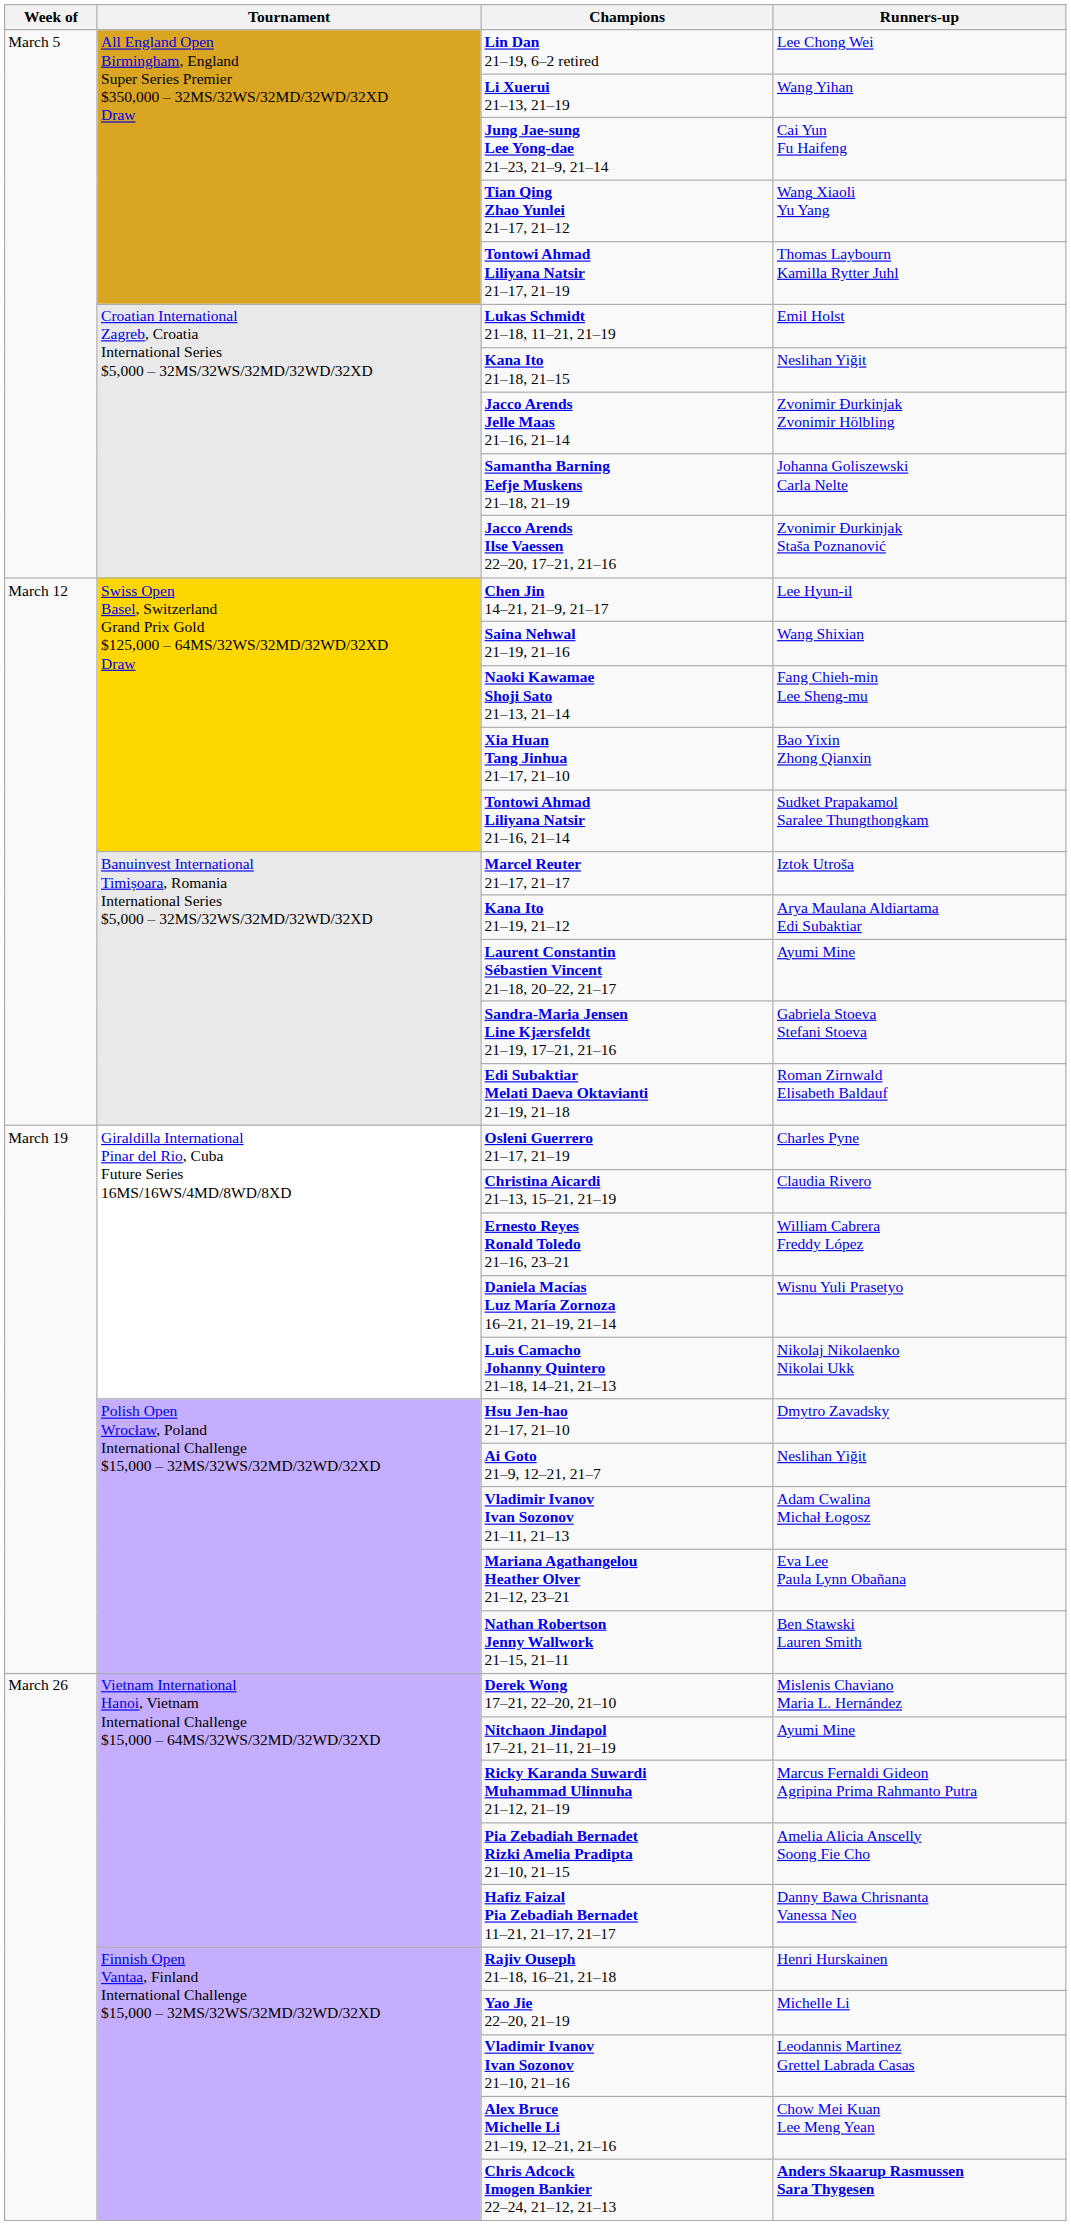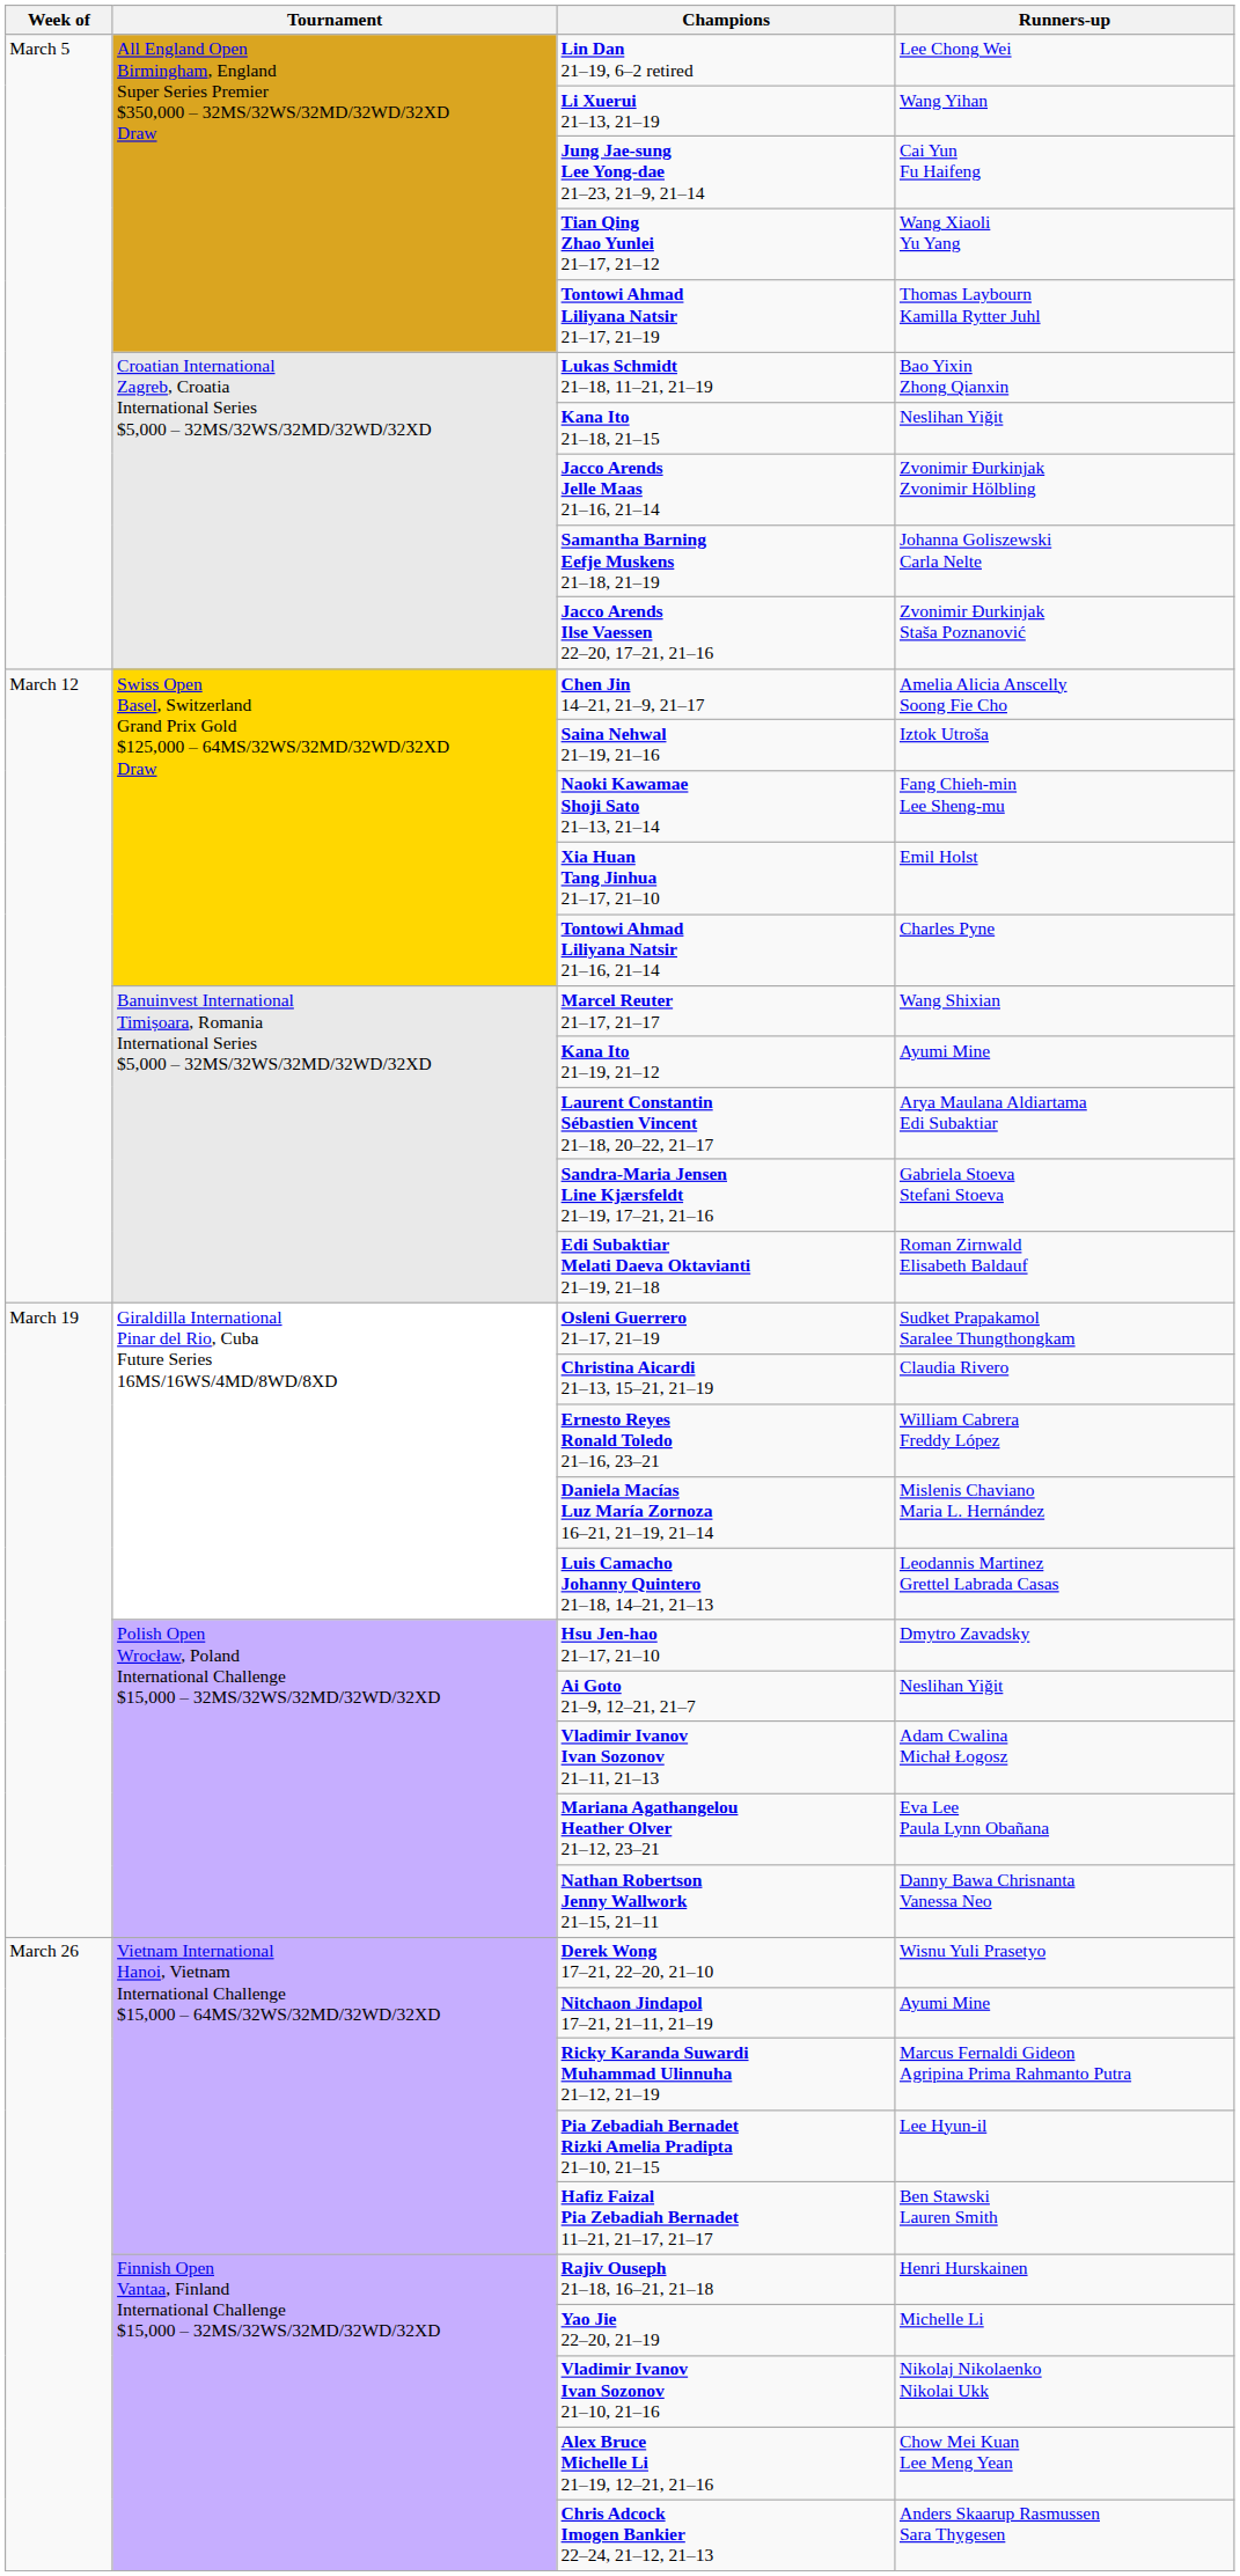 <table class=wikitable style=font-size:85%>
 <tr>
 <th width=75>Week of</th>
 <th width=330>Tournament</th>
 <th width=250>Champions</th>
 <th width=250>Runners-up</th>
 </tr>
 <tr valign=top>
 <td rowspan=10>March 5</td>
 <td style="background:#DAA520;" rowspan="5"><a href='#'>All England Open</a><br><a href='#'>Birmingham</a>, England<br>Super Series Premier<br>$350,000 – 32MS/32WS/32MD/32WD/32XD<br><a href='#'>Draw</a></td>
 <td> <strong><a href='#'>Lin Dan</a></strong><br>21–19, 6–2 retired</td>
 <td> <a href='#'>Lee Chong Wei</a></td>
 </tr>
 <tr valign=top>
 <td> <strong><a href='#'>Li Xuerui</a></strong><br>21–13, 21–19</td>
 <td> <a href='#'>Wang Yihan</a></td>
 </tr>
 <tr valign=top>
 <td> <strong><a href='#'>Jung Jae-sung</a><br> <a href='#'>Lee Yong-dae</a></strong><br>21–23, 21–9, 21–14</td>
 <td> <a href='#'>Cai Yun</a><br> <a href='#'>Fu Haifeng</a></td>
 </tr>
 <tr valign=top>
 <td> <strong><a href='#'>Tian Qing</a><br> <a href='#'>Zhao Yunlei</a></strong><br>21–17, 21–12</td>
 <td> <a href='#'>Wang Xiaoli</a><br> <a href='#'>Yu Yang</a></td>
 </tr>
 <tr valign=top>
 <td> <strong><a href='#'>Tontowi Ahmad</a><br> <a href='#'>Liliyana Natsir</a></strong><br>21–17, 21–19</td>
 <td> <a href='#'>Thomas Laybourn</a><br> <a href='#'>Kamilla Rytter Juhl</a></td>
 </tr>
 <tr valign=top>
 <td style="background:#E9E9E9;" rowspan="5"><a href='#'>Croatian International</a><br><a href='#'>Zagreb</a>, Croatia<br>International Series<br>$5,000 – 32MS/32WS/32MD/32WD/32XD</td>
 <td> <strong><a href='#'>Lukas Schmidt</a></strong><br>21–18, 11–21, 21–19</td>
-<td> <a href='#'>Emil Holst</a></td>
+<td> <a href='#'>Bao Yixin</a><br> <a href='#'>Zhong Qianxin</a></td>
 </tr>
 <tr valign=top>
 <td> <strong><a href='#'>Kana Ito</a></strong><br>21–18, 21–15</td>
 <td> <a href='#'>Neslihan Yiğit</a></td>
 </tr>
 <tr valign=top>
 <td> <strong><a href='#'>Jacco Arends</a><br> <a href='#'>Jelle Maas</a></strong><br>21–16, 21–14</td>
 <td> <a href='#'>Zvonimir Đurkinjak</a><br> <a href='#'>Zvonimir Hölbling</a></td>
 </tr>
 <tr valign=top>
 <td> <strong><a href='#'>Samantha Barning</a><br> <a href='#'>Eefje Muskens</a></strong><br>21–18, 21–19</td>
 <td> <a href='#'>Johanna Goliszewski</a> <br> <a href='#'>Carla Nelte</a></td>
 </tr>
 <tr valign=top>
 <td> <strong><a href='#'>Jacco Arends</a><br> <a href='#'>Ilse Vaessen</a></strong><br>22–20, 17–21, 21–16</td>
 <td> <a href='#'>Zvonimir Đurkinjak</a><br> <a href='#'>Staša Poznanović</a></td>
 </tr>
 <tr valign=top>
 <td rowspan=10>March 12</td>
 <td style="background:#FFD700;" rowspan="5"><a href='#'>Swiss Open</a><br><a href='#'>Basel</a>, Switzerland<br>Grand Prix Gold<br>$125,000 – 64MS/32WS/32MD/32WD/32XD<br><a href='#'>Draw</a></td>
 <td> <strong><a href='#'>Chen Jin</a></strong><br>14–21, 21–9, 21–17</td>
-<td> <a href='#'>Lee Hyun-il</a></td>
+<td> <a href='#'>Amelia Alicia Anscelly</a><br> <a href='#'>Soong Fie Cho</a></td>
 </tr>
 <tr valign=top>
 <td> <strong><a href='#'>Saina Nehwal</a></strong><br>21–19, 21–16</td>
-<td> <a href='#'>Wang Shixian</a></td>
+<td> <a href='#'>Iztok Utroša</a></td>
 </tr>
 <tr valign=top>
 <td> <strong><a href='#'>Naoki Kawamae</a><br> <a href='#'>Shoji Sato</a></strong><br>21–13, 21–14</td>
 <td> <a href='#'>Fang Chieh-min</a><br> <a href='#'>Lee Sheng-mu</a></td>
 </tr>
 <tr valign=top>
 <td> <strong><a href='#'>Xia Huan</a><br> <a href='#'>Tang Jinhua</a></strong><br>21–17, 21–10</td>
-<td> <a href='#'>Bao Yixin</a><br> <a href='#'>Zhong Qianxin</a></td>
+<td> <a href='#'>Emil Holst</a></td>
 </tr>
 <tr valign=top>
 <td> <strong><a href='#'>Tontowi Ahmad</a><br> <a href='#'>Liliyana Natsir</a></strong><br>21–16, 21–14</td>
-<td> <a href='#'>Sudket Prapakamol</a><br> <a href='#'>Saralee Thungthongkam</a></td>
+<td> <a href='#'>Charles Pyne</a></td>
 </tr>
 <tr valign=top>
 <td style="background:#e9e9e9;" rowspan="5"><a href='#'>Banuinvest International</a><br><a href='#'>Timișoara</a>, Romania<br>International Series<br>$5,000 – 32MS/32WS/32MD/32WD/32XD</td>
 <td> <strong><a href='#'>Marcel Reuter</a></strong><br>21–17, 21–17</td>
-<td> <a href='#'>Iztok Utroša</a></td>
+<td> <a href='#'>Wang Shixian</a></td>
 </tr>
 <tr valign=top>
 <td> <strong><a href='#'>Kana Ito</a></strong><br>21–19, 21–12</td>
-<td> <a href='#'>Arya Maulana Aldiartama</a><br> <a href='#'>Edi Subaktiar</a></td>
+<td> <a href='#'>Ayumi Mine</a></td>
 </tr>
 <tr valign=top>
 <td> <strong><a href='#'>Laurent Constantin</a><br> <a href='#'>Sébastien Vincent</a></strong><br>21–18, 20–22, 21–17</td>
-<td> <a href='#'>Ayumi Mine</a></td>
+<td> <a href='#'>Arya Maulana Aldiartama</a><br> <a href='#'>Edi Subaktiar</a></td>
 </tr>
 <tr valign=top>
 <td> <strong><a href='#'>Sandra-Maria Jensen</a><br> <a href='#'>Line Kjærsfeldt</a></strong><br>21–19, 17–21, 21–16</td>
 <td> <a href='#'>Gabriela Stoeva</a><br> <a href='#'>Stefani Stoeva</a></td>
 </tr>
 <tr valign=top>
 <td> <strong><a href='#'>Edi Subaktiar</a><br> <a href='#'>Melati Daeva Oktavianti</a></strong><br>21–19, 21–18</td>
 <td> <a href='#'>Roman Zirnwald</a><br> <a href='#'>Elisabeth Baldauf</a></td>
 </tr>
 <tr valign=top>
 <td rowspan=10>March 19</td>
 <td style="background:#ffffff;" rowspan="5"><a href='#'>Giraldilla International</a><br><a href='#'>Pinar del Rio</a>, Cuba<br>Future Series<br>16MS/16WS/4MD/8WD/8XD</td>
 <td> <strong><a href='#'>Osleni Guerrero</a></strong><br>21–17, 21–19</td>
-<td> <a href='#'>Charles Pyne</a></td>
+<td> <a href='#'>Sudket Prapakamol</a><br> <a href='#'>Saralee Thungthongkam</a></td>
 </tr>
 <tr valign=top>
 <td> <strong><a href='#'>Christina Aicardi</a></strong><br>21–13, 15–21, 21–19</td>
 <td> <a href='#'>Claudia Rivero</a></td>
 </tr>
 <tr valign=top>
 <td> <strong><a href='#'>Ernesto Reyes</a><br> <a href='#'>Ronald Toledo</a></strong><br>21–16, 23–21</td>
 <td> <a href='#'>William Cabrera</a><br> <a href='#'>Freddy López</a></td>
 </tr>
 <tr valign=top>
 <td> <strong><a href='#'>Daniela Macías</a><br> <a href='#'>Luz María Zornoza</a></strong><br>16–21, 21–19, 21–14</td>
-<td> <a href='#'>Wisnu Yuli Prasetyo</a></td>
+<td> <a href='#'>Mislenis Chaviano</a><br> <a href='#'>Maria L. Hernández</a></td>
 </tr>
 <tr valign=top>
 <td> <strong><a href='#'>Luis Camacho</a><br> <a href='#'>Johanny Quintero</a></strong><br>21–18, 14–21, 21–13</td>
-<td> <a href='#'>Nikolaj Nikolaenko</a><br> <a href='#'>Nikolai Ukk</a></td>
+<td> <a href='#'>Leodannis Martinez</a><br> <a href='#'>Grettel Labrada Casas</a></td>
 </tr>
 <tr valign=top>
 <td style="background:#C6AEFF;" rowspan="5"><a href='#'>Polish Open</a><br><a href='#'>Wrocław</a>, Poland<br>International Challenge<br>$15,000 – 32MS/32WS/32MD/32WD/32XD</td>
 <td> <strong><a href='#'>Hsu Jen-hao</a></strong><br>21–17, 21–10</td>
 <td> <a href='#'>Dmytro Zavadsky</a></td>
 </tr>
 <tr valign=top>
 <td> <strong><a href='#'>Ai Goto</a></strong><br>21–9, 12–21, 21–7</td>
 <td> <a href='#'>Neslihan Yiğit</a></td>
 </tr>
 <tr valign=top>
 <td> <strong><a href='#'>Vladimir Ivanov</a><br> <a href='#'>Ivan Sozonov</a></strong><br>21–11, 21–13</td>
 <td> <a href='#'>Adam Cwalina</a><br> <a href='#'>Michał Łogosz</a></td>
 </tr>
 <tr valign=top>
 <td> <strong><a href='#'>Mariana Agathangelou</a><br> <a href='#'>Heather Olver</a></strong><br>21–12, 23–21</td>
 <td> <a href='#'>Eva Lee</a><br> <a href='#'>Paula Lynn Obañana</a></td>
 </tr>
 <tr valign=top>
 <td> <strong><a href='#'>Nathan Robertson</a><br> <a href='#'>Jenny Wallwork</a></strong><br>21–15, 21–11</td>
-<td> <a href='#'>Ben Stawski</a><br> <a href='#'>Lauren Smith</a></td>
+<td> <a href='#'>Danny Bawa Chrisnanta</a><br> <a href='#'>Vanessa Neo</a></td>
 </tr>
 <tr valign=top>
 <td rowspan=10>March 26</td>
 <td style="background:#C6AEFF;" rowspan="5"><a href='#'>Vietnam International</a><br><a href='#'>Hanoi</a>, Vietnam<br>International Challenge<br>$15,000 – 64MS/32WS/32MD/32WD/32XD</td>
 <td> <strong><a href='#'>Derek Wong</a></strong><br>17–21, 22–20, 21–10</td>
-<td> <a href='#'>Mislenis Chaviano</a><br> <a href='#'>Maria L. Hernández</a></td>
+<td> <a href='#'>Wisnu Yuli Prasetyo</a></td>
 </tr>
 <tr valign=top>
 <td> <strong><a href='#'>Nitchaon Jindapol</a></strong><br>17–21, 21–11, 21–19</td>
 <td> <a href='#'>Ayumi Mine</a></td>
 </tr>
 <tr valign=top>
 <td> <strong><a href='#'>Ricky Karanda Suwardi</a><br> <a href='#'>Muhammad Ulinnuha</a></strong><br>21–12, 21–19</td>
 <td> <a href='#'>Marcus Fernaldi Gideon</a><br> <a href='#'>Agripina Prima Rahmanto Putra</a></td>
 </tr>
 <tr valign=top>
 <td> <strong><a href='#'>Pia Zebadiah Bernadet</a><br> <a href='#'>Rizki Amelia Pradipta</a></strong><br>21–10, 21–15</td>
-<td> <a href='#'>Amelia Alicia Anscelly</a><br> <a href='#'>Soong Fie Cho</a></td>
+<td> <a href='#'>Lee Hyun-il</a></td>
 </tr>
 <tr valign=top>
 <td> <strong><a href='#'>Hafiz Faizal</a><br> <a href='#'>Pia Zebadiah Bernadet</a></strong><br>11–21, 21–17, 21–17</td>
-<td> <a href='#'>Danny Bawa Chrisnanta</a><br> <a href='#'>Vanessa Neo</a></td>
+<td> <a href='#'>Ben Stawski</a><br> <a href='#'>Lauren Smith</a></td>
 </tr>
 <tr valign=top>
 <td style="background:#C6AEFF;" rowspan="5"><a href='#'>Finnish Open</a><br><a href='#'>Vantaa</a>, Finland<br>International Challenge<br>$15,000 – 32MS/32WS/32MD/32WD/32XD</td>
 <td> <strong><a href='#'>Rajiv Ouseph</a></strong><br>21–18, 16–21, 21–18</td>
 <td> <a href='#'>Henri Hurskainen</a></td>
 </tr>
 <tr valign=top>
 <td> <strong><a href='#'>Yao Jie</a></strong><br>22–20, 21–19</td>
 <td> <a href='#'>Michelle Li</a></td>
 </tr>
 <tr valign=top>
 <td> <strong><a href='#'>Vladimir Ivanov</a><br> <a href='#'>Ivan Sozonov</a></strong><br>21–10, 21–16</td>
-<td> <a href='#'>Leodannis Martinez</a><br> <a href='#'>Grettel Labrada Casas</a></td>
+<td> <a href='#'>Nikolaj Nikolaenko</a><br> <a href='#'>Nikolai Ukk</a></td>
 </tr>
 <tr valign=top>
 <td> <strong><a href='#'>Alex Bruce</a><br> <a href='#'>Michelle Li</a></strong><br>21–19, 12–21, 21–16</td>
 <td> <a href='#'>Chow Mei Kuan</a><br> <a href='#'>Lee Meng Yean</a></td>
 </tr>
 <tr valign=top>
 <td> <strong><a href='#'>Chris Adcock</a><br> <a href='#'>Imogen Bankier</a></strong><br>22–24, 21–12, 21–13</td>
-<td><strong> <a href='#'>Anders Skaarup Rasmussen</a><br> <a href='#'>Sara Thygesen</a></strong></td>
+<td> <a href='#'>Anders Skaarup Rasmussen</a><br> <a href='#'>Sara Thygesen</a></td>
 </tr>
 <tr valign=top>
 </tr>
 </table>
